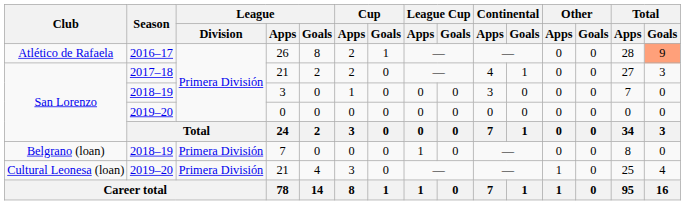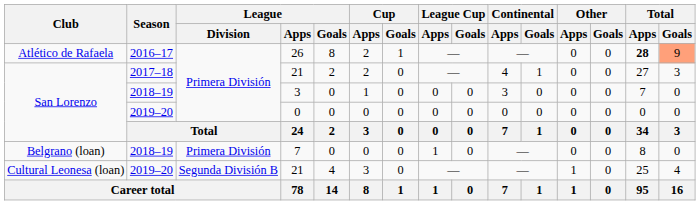 <table class="wikitable" style="text-align:center">
 <tr>
 <th rowspan="2">Club</th>
 <th rowspan="2">Season</th>
 <th colspan="3">League</th>
 <th colspan="2">Cup</th>
 <th colspan="2">League Cup</th>
 <th colspan="2">Continental</th>
 <th colspan="2">Other</th>
 <th colspan="2">Total</th>
 </tr>
 <tr>
 <th>Division</th>
 <th>Apps</th>
 <th>Goals</th>
 <th>Apps</th>
 <th>Goals</th>
 <th>Apps</th>
 <th>Goals</th>
 <th>Apps</th>
 <th>Goals</th>
 <th>Apps</th>
 <th>Goals</th>
 <th>Apps</th>
 <th>Goals</th>
 </tr>
 <tr>
 <td rowspan="1"><a href='#'>Atlético de Rafaela</a></td>
 <td><a href='#'>2016–17</a></td>
 <td rowspan="4"><a href='#'>Primera División</a></td>
 <td>26</td>
 <td>8</td>
 <td>2</td>
 <td>1</td>
 <td colspan="2">—</td>
 <td colspan="2">—</td>
 <td>0</td>
 <td>0</td>
-<td>28</td>
+<td><strong>28</strong></td>
 <td style="background: lightsalmon;">9</td>
 </tr>
 <tr>
 <td rowspan="4"><a href='#'>San Lorenzo</a></td>
 <td><a href='#'>2017–18</a></td>
 <td>21</td>
 <td>2</td>
 <td>2</td>
 <td>0</td>
 <td colspan="2">—</td>
 <td>4</td>
 <td>1</td>
 <td>0</td>
 <td>0</td>
 <td>27</td>
 <td>3</td>
 </tr>
 <tr>
 <td><a href='#'>2018–19</a></td>
 <td>3</td>
 <td>0</td>
 <td>1</td>
 <td>0</td>
 <td>0</td>
 <td>0</td>
 <td>3</td>
 <td>0</td>
 <td>0</td>
 <td>0</td>
 <td>7</td>
 <td>0</td>
 </tr>
 <tr>
 <td><a href='#'>2019–20</a></td>
 <td>0</td>
 <td>0</td>
 <td>0</td>
 <td>0</td>
 <td>0</td>
 <td>0</td>
 <td>0</td>
 <td>0</td>
 <td>0</td>
 <td>0</td>
 <td>0</td>
 <td>0</td>
 </tr>
 <tr>
 <th colspan="2">Total</th>
 <th>24</th>
 <th>2</th>
 <th>3</th>
 <th>0</th>
 <th>0</th>
 <th>0</th>
 <th>7</th>
 <th>1</th>
 <th>0</th>
 <th>0</th>
 <th>34</th>
 <th>3</th>
 </tr>
 <tr>
 <td rowspan="1"><a href='#'>Belgrano</a> (loan)</td>
 <td><a href='#'>2018–19</a></td>
 <td rowspan="1"><a href='#'>Primera División</a></td>
 <td>7</td>
 <td>0</td>
 <td>0</td>
 <td>0</td>
 <td>1</td>
 <td>0</td>
 <td colspan="2">—</td>
 <td>0</td>
 <td>0</td>
 <td>8</td>
 <td>0</td>
 </tr>
 <tr>
 <td rowspan="1"><a href='#'>Cultural Leonesa</a> (loan)</td>
 <td><a href='#'>2019–20</a></td>
-<td rowspan="1"><a href='#'>Primera División</a></td>
+<td rowspan="1"><a href='#'>Segunda División B</a></td>
 <td>21</td>
 <td>4</td>
 <td>3</td>
 <td>0</td>
 <td colspan="2">—</td>
 <td colspan="2">—</td>
 <td>1</td>
 <td>0</td>
 <td>25</td>
 <td>4</td>
 </tr>
 <tr>
 <th colspan="3">Career total</th>
 <th>78</th>
 <th>14</th>
 <th>8</th>
 <th>1</th>
 <th>1</th>
 <th>0</th>
 <th>7</th>
 <th>1</th>
 <th>1</th>
 <th>0</th>
 <th>95</th>
 <th>16</th>
 </tr>
 </table>
